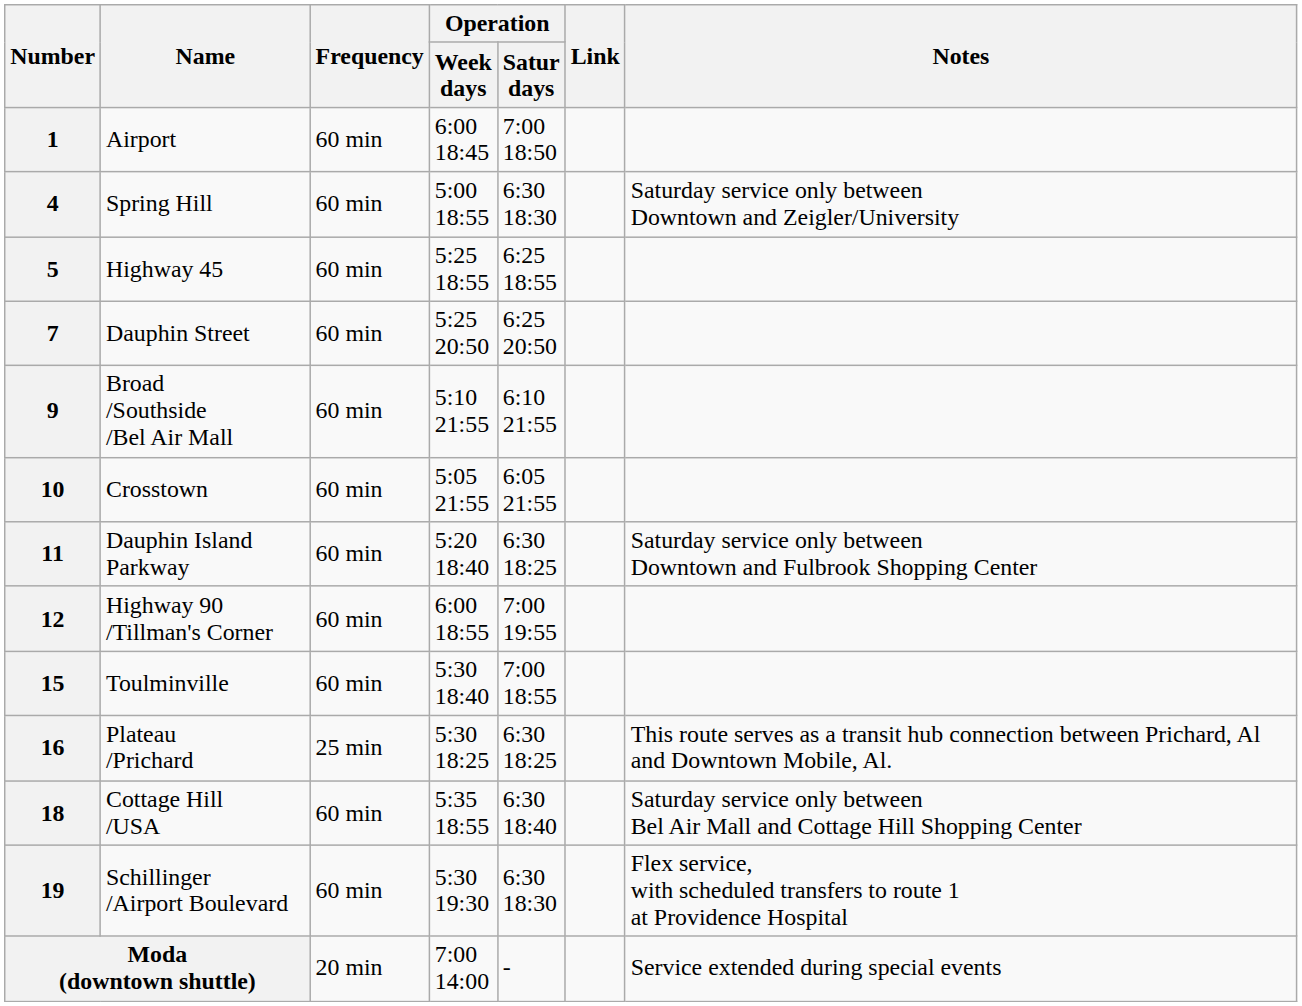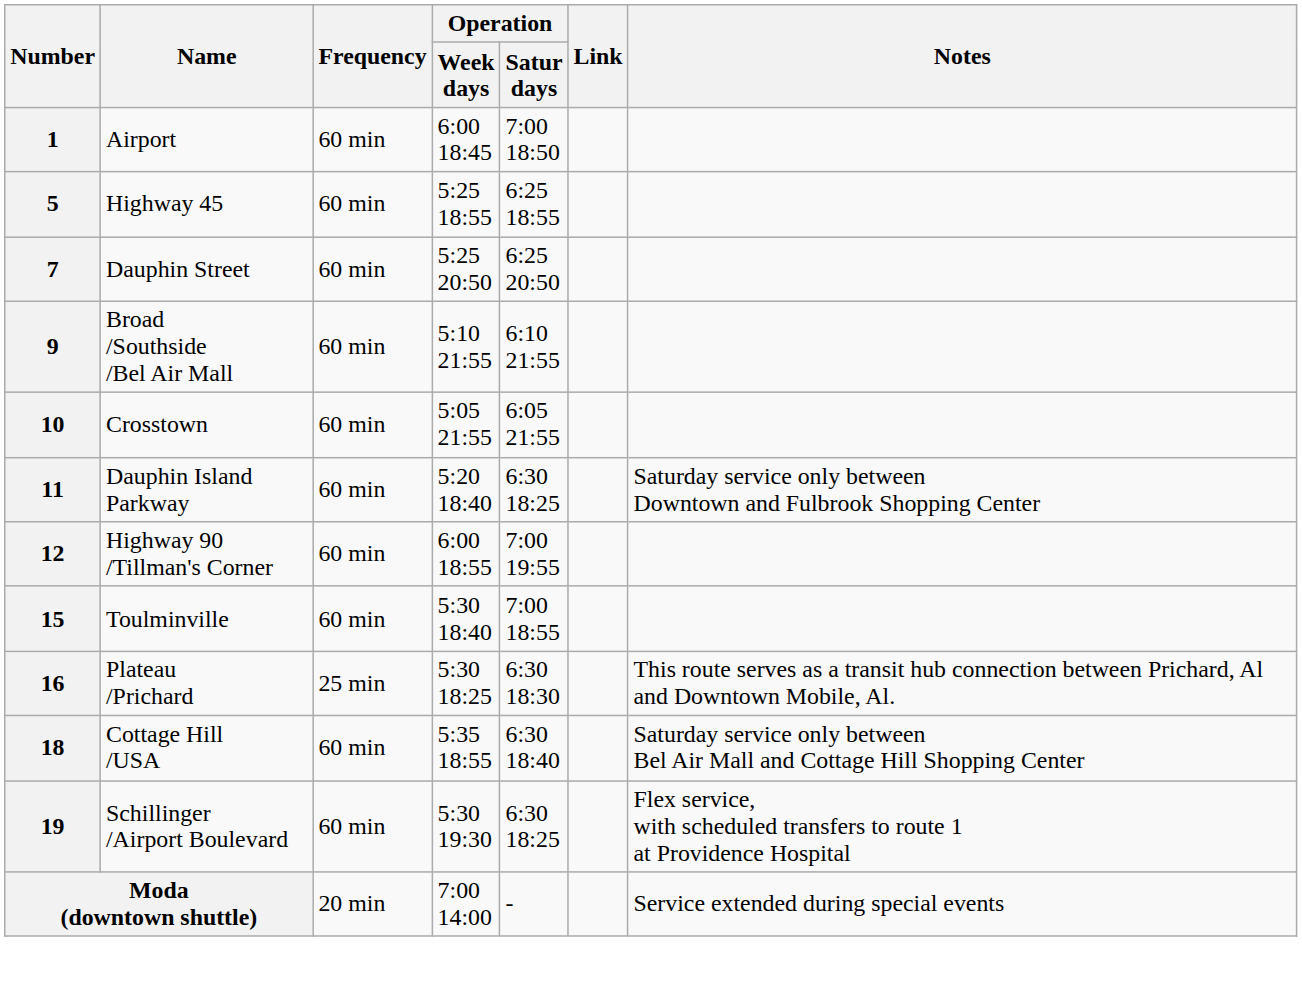 <table class="wikitable">
 <tr>
 <th rowspan=2>Number</th>
 <th rowspan=2>Name</th>
 <th rowspan=2>Frequency</th>
 <th colspan=2>Operation</th>
 <th rowspan=2>Link</th>
 <th rowspan=2>Notes</th>
 </tr>
 <tr>
 <th>Week<br>days</th>
 <th>Satur<br>days</th>
 </tr>
 <tr>
 <th>1</th>
 <td>Airport</td>
 <td>60 min</td>
 <td>6:00<br>18:45</td>
 <td>7:00<br>18:50</td>
 <td></td>
 <td></td>
-</tr>
-<tr>
-<th>4</th>
-<td>Spring Hill</td>
-<td>60 min</td>
-<td>5:00<br>18:55</td>
-<td>6:30<br>18:30</td>
-<td></td>
-<td>Saturday service only between<br>Downtown and Zeigler/University</td>
 </tr>
 <tr>
 <th>5</th>
 <td>Highway 45</td>
 <td>60 min</td>
 <td>5:25<br>18:55</td>
 <td>6:25<br>18:55</td>
 <td></td>
 <td></td>
 </tr>
 <tr>
 <th>7</th>
 <td>Dauphin Street</td>
 <td>60 min</td>
 <td>5:25<br>20:50</td>
 <td>6:25<br>20:50</td>
 <td></td>
 <td></td>
 </tr>
 <tr>
 <th>9</th>
 <td>Broad<br>/Southside<br>/Bel Air Mall</td>
 <td>60 min</td>
 <td>5:10<br>21:55</td>
 <td>6:10<br>21:55</td>
 <td></td>
 <td></td>
 </tr>
 <tr>
 <th>10</th>
 <td>Crosstown</td>
 <td>60 min</td>
 <td>5:05<br>21:55</td>
 <td>6:05<br>21:55</td>
 <td></td>
 <td></td>
 </tr>
 <tr>
 <th>11</th>
 <td>Dauphin Island Parkway</td>
 <td>60 min</td>
 <td>5:20<br>18:40</td>
 <td>6:30<br>18:25</td>
 <td></td>
 <td>Saturday service only between<br>Downtown and Fulbrook Shopping Center</td>
 </tr>
 <tr>
 <th>12</th>
 <td>Highway 90<br>/Tillman's Corner</td>
 <td>60 min</td>
 <td>6:00<br>18:55</td>
 <td>7:00<br>19:55</td>
 <td></td>
 <td></td>
 </tr>
 <tr>
 <th>15</th>
 <td>Toulminville</td>
 <td>60 min</td>
 <td>5:30<br>18:40</td>
 <td>7:00<br>18:55</td>
 <td></td>
 <td></td>
 </tr>
 <tr>
 <th>16</th>
 <td>Plateau<br>/Prichard</td>
 <td>25 min</td>
 <td>5:30<br>18:25</td>
-<td>6:30<br>18:25</td>
+<td>6:30<br>18:30</td>
 <td></td>
 <td>This route serves as a transit hub connection between Prichard, Al and Downtown Mobile, Al.</td>
 </tr>
 <tr>
 <th>18</th>
 <td>Cottage Hill<br>/USA</td>
 <td>60 min</td>
 <td>5:35<br>18:55</td>
 <td>6:30<br>18:40</td>
 <td></td>
 <td>Saturday service only between<br>Bel Air Mall and Cottage Hill Shopping Center</td>
 </tr>
 <tr>
 <th>19</th>
 <td>Schillinger<br>/Airport Boulevard</td>
 <td>60 min</td>
 <td>5:30<br>19:30</td>
-<td>6:30<br>18:30</td>
+<td>6:30<br>18:25</td>
 <td></td>
 <td>Flex service,<br>with scheduled transfers to route 1<br>at Providence Hospital</td>
 </tr>
 <tr>
 <th colspan=2>Moda<br>(downtown shuttle)</th>
 <td>20 min</td>
 <td>7:00<br>14:00</td>
 <td>-</td>
 <td></td>
 <td>Service extended during special events</td>
 </tr>
 </table>
